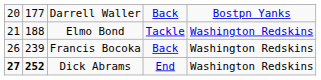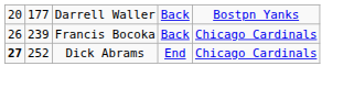 <table class="wikitable" style="text-align:center">
 <tr>
 <td>20</td>
 <td>177</td>
 <td>Darrell Waller</td>
 <td><a href='#'>Back</a></td>
 <td><a href='#'>Bostpn Yanks</a></td>
 </tr>
 <tr>
-<td>21</td>
-<td>188</td>
-<td>Elmo Bond</td>
-<td><a href='#'>Tackle</a></td>
-<td><a href='#'>Washington Redskins</a></td>
-</tr>
-<tr>
 <td>26</td>
 <td>239</td>
 <td>Francis Bocoka</td>
 <td><a href='#'>Back</a></td>
-<td>Washington Redskins</td>
+<td><a href='#'>Chicago Cardinals</a></td>
 </tr>
 <tr>
 <td><strong>27</strong></td>
-<td><strong>252</strong></td>
+<td>252</td>
 <td>Dick Abrams</td>
 <td><a href='#'>End</a></td>
-<td>Washington Redskins</td>
+<td><a href='#'>Chicago Cardinals</a></td>
 </tr>
 </table>
